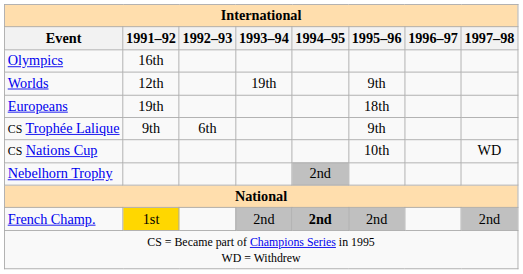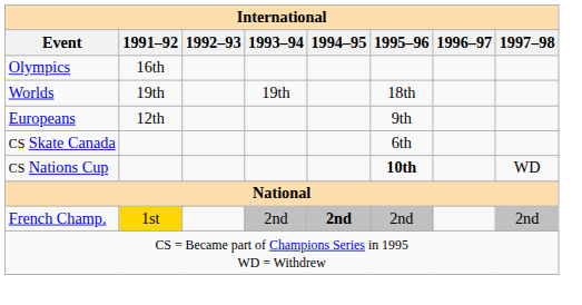 <table class="wikitable" style="text-align:center">
 <tr>
 <th style="background-color: #ffdead; " colspan=8 align=center><strong>International</strong></th>
 </tr>
 <tr>
 <th>Event</th>
 <th>1991–92</th>
 <th>1992–93</th>
 <th>1993–94</th>
 <th>1994–95</th>
 <th>1995–96</th>
 <th>1996–97</th>
 <th>1997–98</th>
 </tr>
 <tr>
 <td align=left><a href='#'>Olympics</a></td>
 <td>16th</td>
 <td></td>
 <td></td>
 <td></td>
 <td></td>
 <td></td>
 <td></td>
 </tr>
 <tr>
 <td align=left><a href='#'>Worlds</a></td>
+<td>19th</td>
+<td></td>
+<td>19th</td>
+<td></td>
+<td>18th</td>
+<td></td>
+<td></td>
+</tr>
+<tr>
+<td align=left><a href='#'>Europeans</a></td>
 <td>12th</td>
 <td></td>
-<td>19th</td>
+<td></td>
 <td></td>
 <td>9th</td>
 <td></td>
 <td></td>
 </tr>
 <tr>
-<td align=left><a href='#'>Europeans</a></td>
-<td>19th</td>
+<td align=left><small>CS</small> <a href='#'>Skate Canada</a></td>
 <td></td>
 <td></td>
 <td></td>
-<td>18th</td>
 <td></td>
-<td></td>
-</tr>
-<tr>
-<td align=left><small>CS</small> <a href='#'>Trophée Lalique</a></td>
-<td>9th</td>
 <td>6th</td>
-<td></td>
-<td></td>
-<td>9th</td>
 <td></td>
 <td></td>
 </tr>
 <tr>
 <td align=left><small>CS</small> <a href='#'>Nations Cup</a></td>
 <td></td>
 <td></td>
 <td></td>
 <td></td>
-<td>10th</td>
+<td><strong>10th</strong></td>
 <td></td>
 <td>WD</td>
-</tr>
-<tr>
-<td align=left><a href='#'>Nebelhorn Trophy</a></td>
-<td></td>
-<td></td>
-<td></td>
-<td bgcolor=silver>2nd</td>
-<td></td>
-<td></td>
-<td></td>
 </tr>
 <tr>
 <th style="background-color: #ffdead; " colspan=8 align=center><strong>National</strong></th>
 </tr>
 <tr>
 <td align=left><a href='#'>French Champ.</a></td>
 <td bgcolor=gold>1st</td>
 <td></td>
 <td bgcolor=silver>2nd</td>
 <td bgcolor=silver><strong>2nd</strong></td>
 <td bgcolor=silver>2nd</td>
 <td></td>
 <td bgcolor=silver>2nd</td>
 </tr>
 <tr>
 <td colspan=8 align=center><small> CS = Became part of <a href='#'>Champions Series</a> in 1995 <br> WD = Withdrew </small></td>
 </tr>
 </table>
